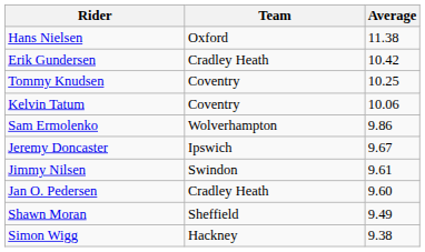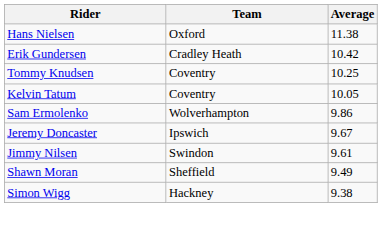 <table class="wikitable" style="font-size: 100%">
 <tr>
 <th width=200>Rider</th>
 <th width=200>Team</th>
 <th width=40>Average</th>
 </tr>
 <tr>
 <td align="left"> <a href='#'>Hans Nielsen</a></td>
 <td>Oxford</td>
 <td>11.38</td>
 </tr>
 <tr>
 <td align="left"> <a href='#'>Erik Gundersen</a></td>
 <td>Cradley Heath</td>
 <td>10.42</td>
 </tr>
 <tr>
 <td align="left"> <a href='#'>Tommy Knudsen</a></td>
 <td>Coventry</td>
 <td>10.25</td>
 </tr>
 <tr>
 <td align="left"> <a href='#'>Kelvin Tatum</a></td>
 <td>Coventry</td>
-<td>10.06</td>
+<td>10.05</td>
 </tr>
 <tr>
 <td align="left"> <a href='#'>Sam Ermolenko</a></td>
 <td>Wolverhampton</td>
 <td>9.86</td>
 </tr>
 <tr>
 <td align="left"> <a href='#'>Jeremy Doncaster</a></td>
 <td>Ipswich</td>
 <td>9.67</td>
 </tr>
 <tr>
 <td align="left"> <a href='#'>Jimmy Nilsen</a></td>
 <td>Swindon</td>
 <td>9.61</td>
 </tr>
 <tr>
-<td align="left"> <a href='#'>Jan O. Pedersen</a></td>
-<td>Cradley Heath</td>
-<td>9.60</td>
-</tr>
-<tr>
 <td align="left"> <a href='#'>Shawn Moran</a></td>
 <td>Sheffield</td>
 <td>9.49</td>
 </tr>
 <tr>
 <td align="left"> <a href='#'>Simon Wigg</a></td>
 <td>Hackney</td>
 <td>9.38</td>
 </tr>
 </table>
